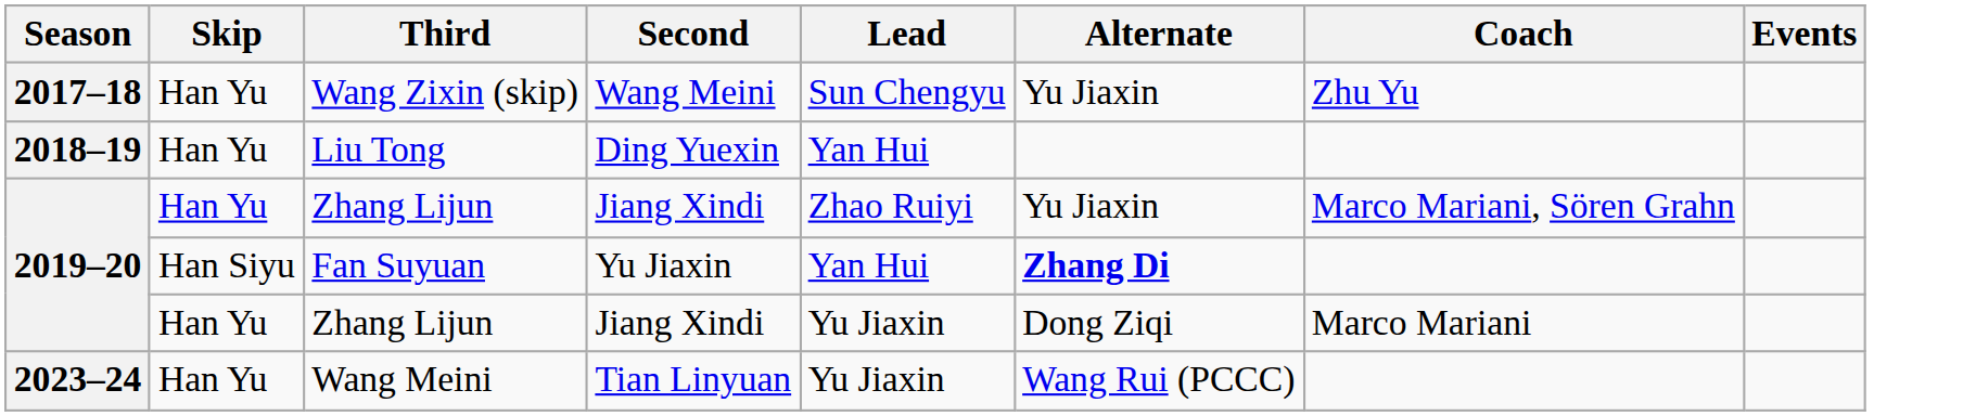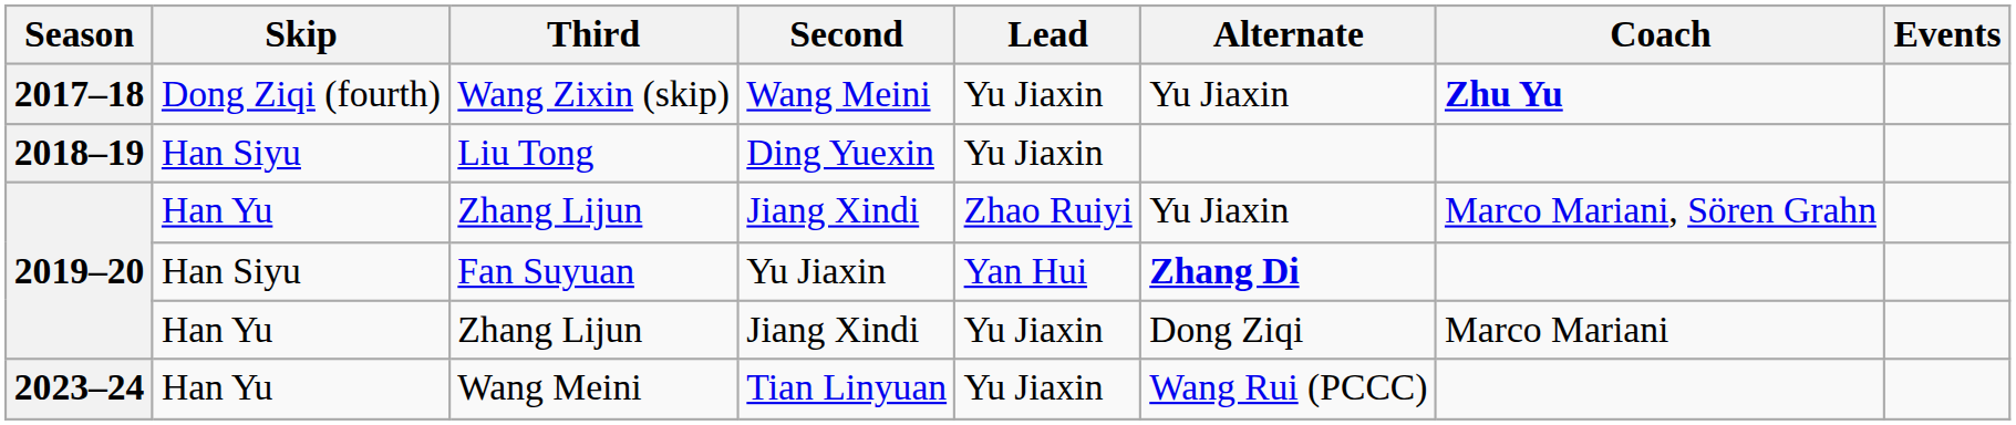 <table class="wikitable">
 <tr>
 <th scope="col">Season</th>
 <th scope="col">Skip</th>
 <th scope="col">Third</th>
 <th scope="col">Second</th>
 <th scope="col">Lead</th>
 <th scope="col">Alternate</th>
 <th scope="col">Coach</th>
 <th scope="col">Events</th>
 </tr>
 <tr>
 <th scope="row">2017–18</th>
-<td>Han Yu</td>
+<td><a href='#'>Dong Ziqi</a> (fourth)</td>
 <td><a href='#'>Wang Zixin</a> (skip)</td>
 <td><a href='#'>Wang Meini</a></td>
-<td><a href='#'>Sun Chengyu</a></td>
 <td>Yu Jiaxin</td>
-<td><a href='#'>Zhu Yu</a></td>
+<td>Yu Jiaxin</td>
+<td><strong><a href='#'>Zhu Yu</a></strong></td>
 <td> </td>
 </tr>
 <tr>
 <th scope="row">2018–19</th>
-<td>Han Yu</td>
+<td><a href='#'>Han Siyu</a></td>
 <td><a href='#'>Liu Tong</a></td>
 <td><a href='#'>Ding Yuexin</a></td>
-<td><a href='#'>Yan Hui</a></td>
+<td>Yu Jiaxin</td>
 <td></td>
 <td></td>
 <td></td>
 </tr>
 <tr>
 <th scope="row" rowspan=3>2019–20</th>
 <td><a href='#'>Han Yu</a></td>
 <td><a href='#'>Zhang Lijun</a></td>
 <td><a href='#'>Jiang Xindi</a></td>
 <td><a href='#'>Zhao Ruiyi</a></td>
 <td>Yu Jiaxin</td>
 <td><a href='#'>Marco Mariani</a>, <a href='#'>Sören Grahn</a></td>
 <td> </td>
 </tr>
 <tr>
 <td>Han Siyu</td>
 <td><a href='#'>Fan Suyuan</a></td>
 <td>Yu Jiaxin</td>
 <td><a href='#'>Yan Hui</a></td>
 <td><strong><a href='#'>Zhang Di</a></strong></td>
 <td></td>
 <td></td>
 </tr>
 <tr>
 <td>Han Yu</td>
 <td>Zhang Lijun</td>
 <td>Jiang Xindi</td>
 <td>Yu Jiaxin</td>
 <td>Dong Ziqi</td>
 <td>Marco Mariani</td>
 <td></td>
 </tr>
 <tr>
 <th scope="row">2023–24</th>
 <td>Han Yu</td>
 <td>Wang Meini</td>
 <td><a href='#'>Tian Linyuan</a></td>
 <td>Yu Jiaxin</td>
 <td><a href='#'>Wang Rui</a> (PCCC)</td>
 <td></td>
 <td></td>
 </tr>
 </table>
